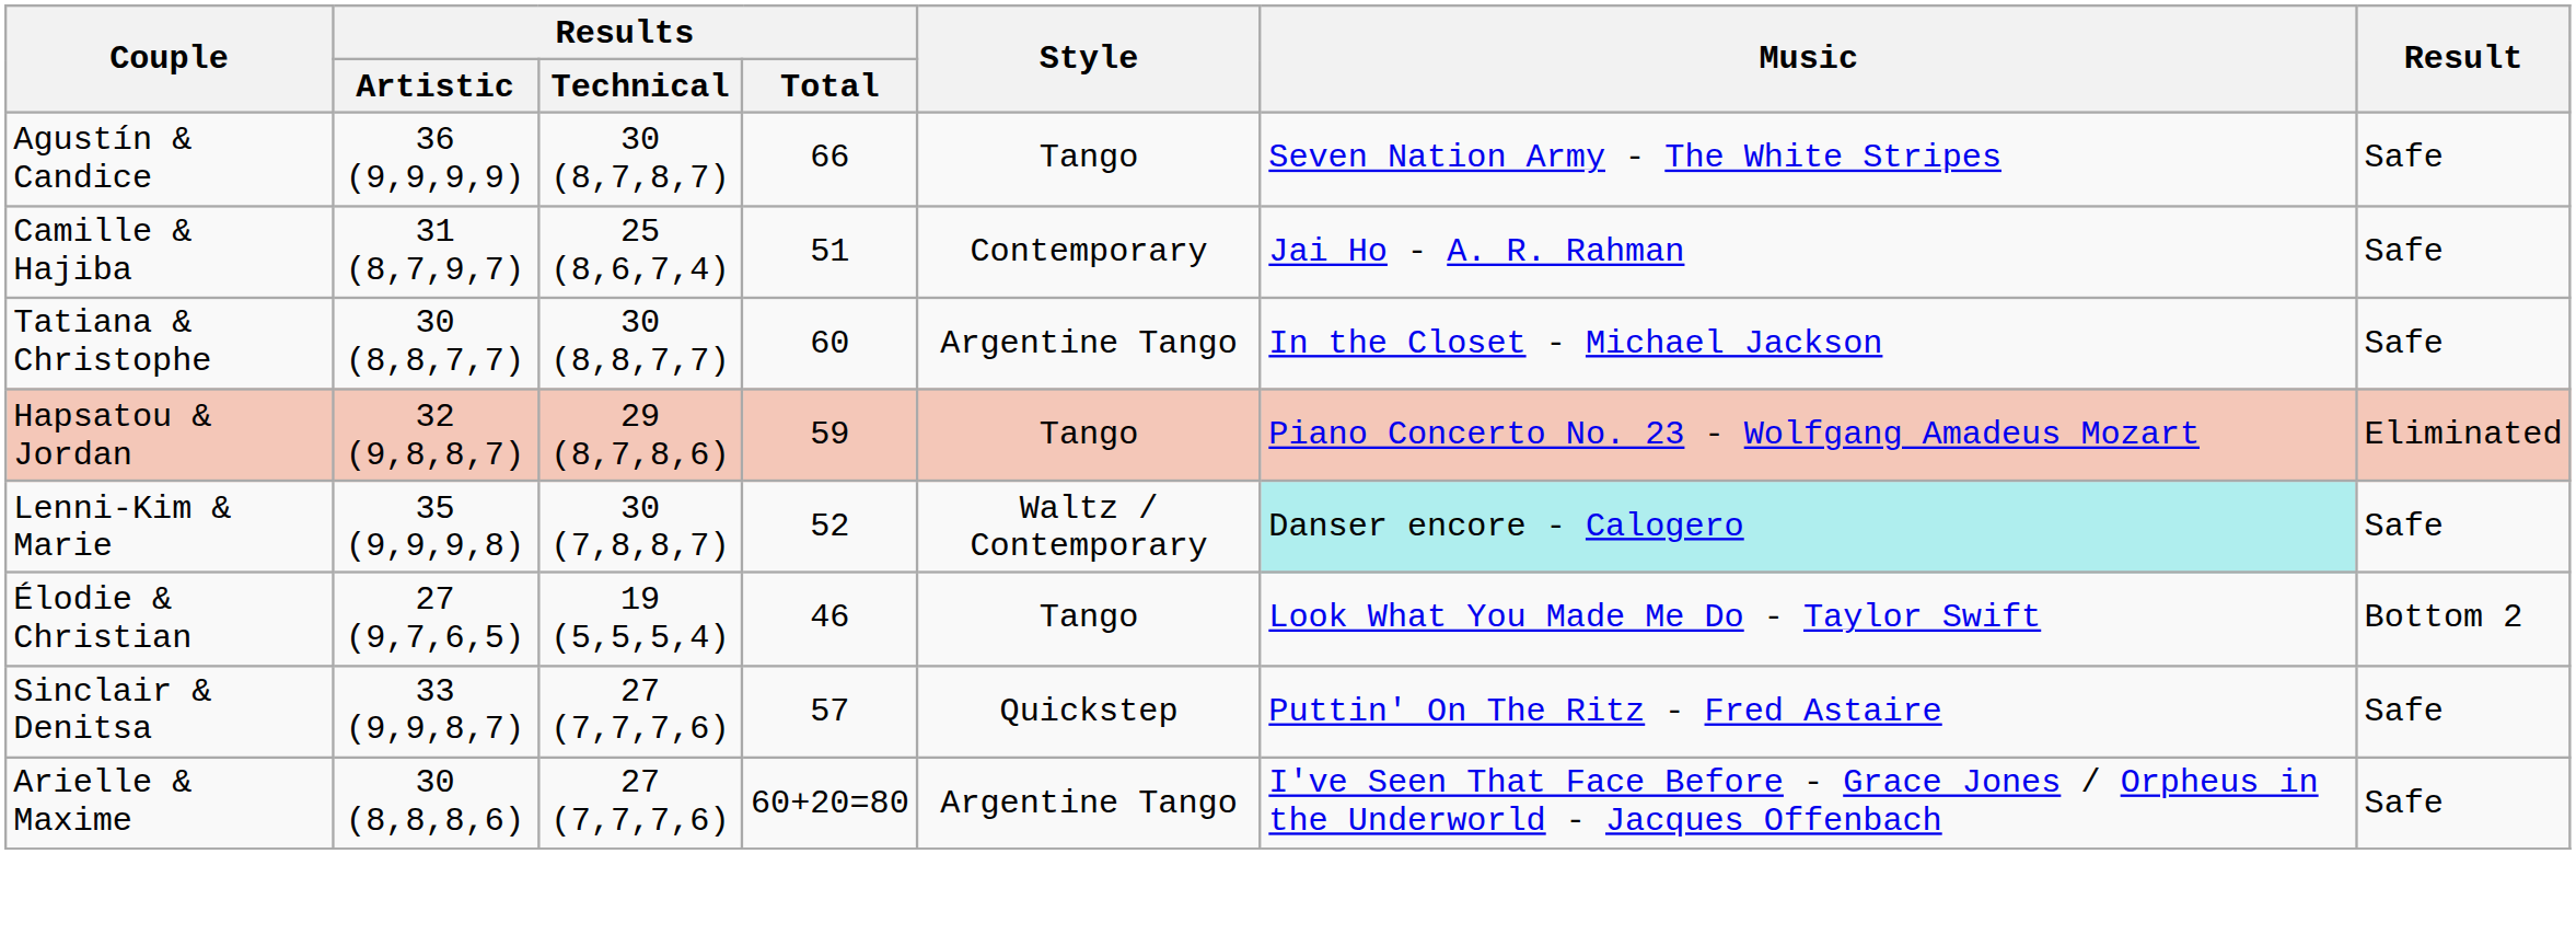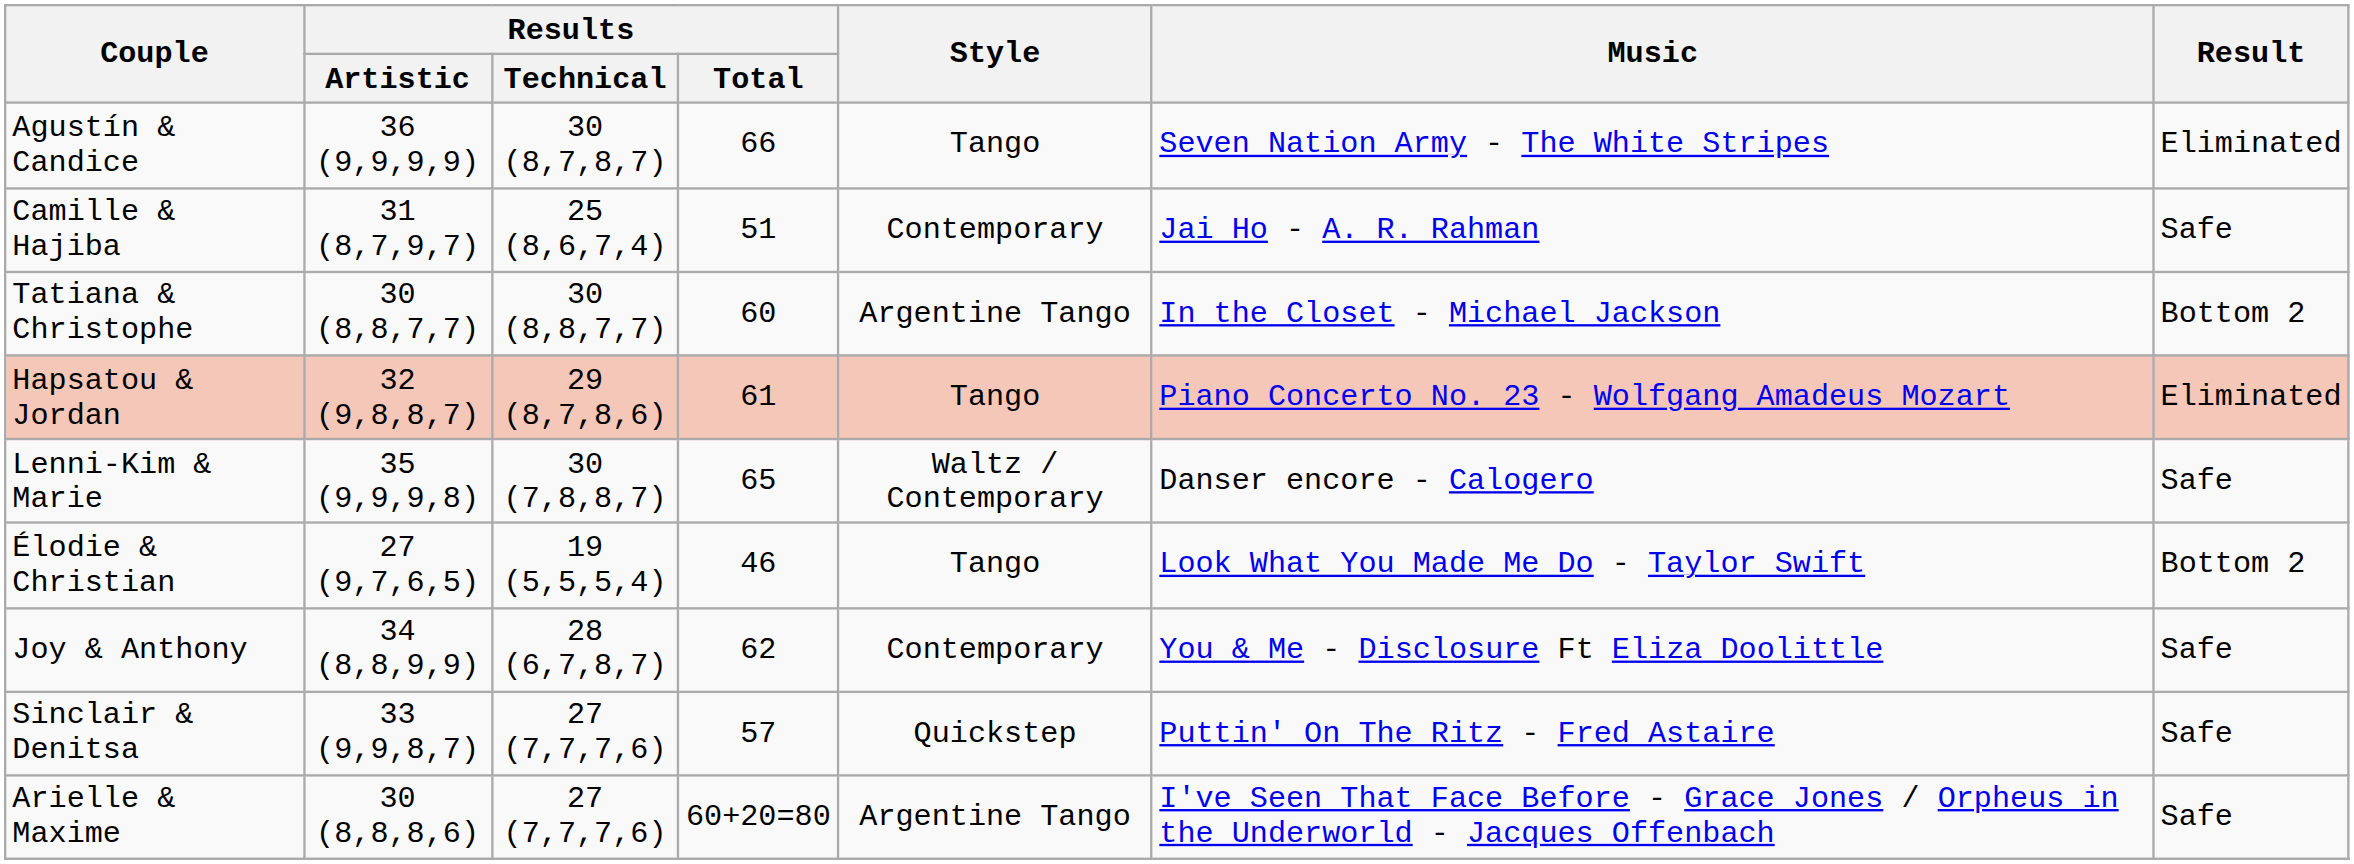 <table class="wikitable" style="width:80%; text-align:center;">
 <tr>
 <th rowspan="2">Couple</th>
 <th colspan=3>Results</th>
 <th rowspan="2">Style</th>
 <th rowspan="2">Music</th>
 <th rowspan="2">Result</th>
 </tr>
 <tr>
 <th style="width:8%;">Artistic</th>
 <th style="width:8%;">Technical</th>
 <th style="width:4%;">Total</th>
 </tr>
 <tr>
 <td style="text-align:left;">Agustín & Candice</td>
 <td>36 (9,9,9,9)</td>
 <td>30 (8,7,8,7)</td>
 <td>66</td>
 <td>Tango</td>
 <td style="text-align:left;"><a href='#'>Seven Nation Army</a> - <a href='#'>The White Stripes</a></td>
-<td style="text-align:left;">Safe</td>
+<td style="text-align:left;">Eliminated</td>
 </tr>
 <tr>
 <td style="text-align:left;">Camille & Hajiba</td>
 <td>31 (8,7,9,7)</td>
 <td>25 (8,6,7,4)</td>
 <td>51</td>
 <td>Contemporary</td>
 <td style="text-align:left;"><a href='#'>Jai Ho</a> - <a href='#'>A. R. Rahman</a></td>
 <td style="text-align:left;">Safe</td>
 </tr>
 <tr>
 <td style="text-align:left;">Tatiana & Christophe</td>
 <td>30 (8,8,7,7)</td>
 <td>30 (8,8,7,7)</td>
 <td>60</td>
 <td>Argentine Tango</td>
 <td style="text-align:left;"><a href='#'>In the Closet</a> - <a href='#'>Michael Jackson</a></td>
-<td style="text-align:left;">Safe</td>
+<td style="text-align:left;">Bottom 2</td>
 </tr>
 <tr style="background:#F4C7B8;">
 <td style="text-align:left;">Hapsatou & Jordan</td>
 <td>32 (9,8,8,7)</td>
 <td>29 (8,7,8,6)</td>
-<td>59</td>
+<td>61</td>
 <td>Tango</td>
 <td style="text-align:left;"><a href='#'>Piano Concerto No. 23</a> - <a href='#'>Wolfgang Amadeus Mozart</a></td>
 <td style="text-align:left;">Eliminated</td>
 </tr>
 <tr>
 <td style="text-align:left;">Lenni-Kim & Marie</td>
 <td>35 (9,9,9,8)</td>
 <td>30 (7,8,8,7)</td>
-<td>52</td>
+<td>65</td>
 <td>Waltz / Contemporary</td>
-<td style="background: paleturquoise; text-align:left;">Danser encore - <a href='#'>Calogero</a></td>
+<td style="text-align:left;">Danser encore - <a href='#'>Calogero</a></td>
 <td style="text-align:left;">Safe</td>
 </tr>
 <tr>
 <td style="text-align:left;">Élodie & Christian</td>
 <td>27 (9,7,6,5)</td>
 <td>19 (5,5,5,4)</td>
 <td>46</td>
 <td>Tango</td>
 <td style="text-align:left;"><a href='#'>Look What You Made Me Do</a> - <a href='#'>Taylor Swift</a></td>
 <td style="text-align:left;">Bottom 2</td>
+</tr>
+<tr>
+<td style="text-align:left;">Joy & Anthony</td>
+<td>34 (8,8,9,9)</td>
+<td>28 (6,7,8,7)</td>
+<td>62</td>
+<td>Contemporary</td>
+<td style="text-align:left;"><a href='#'>You & Me</a> - <a href='#'>Disclosure</a> Ft <a href='#'>Eliza Doolittle</a></td>
+<td style="text-align:left;">Safe</td>
 </tr>
 <tr>
 <td style="text-align:left;">Sinclair & Denitsa</td>
 <td>33 (9,9,8,7)</td>
 <td>27 (7,7,7,6)</td>
 <td>57</td>
 <td>Quickstep</td>
 <td style="text-align:left;"><a href='#'>Puttin' On The Ritz</a> - <a href='#'>Fred Astaire</a></td>
 <td style="text-align:left;">Safe</td>
 </tr>
 <tr>
 <td style="text-align:left;">Arielle & Maxime</td>
 <td>30 (8,8,8,6)</td>
 <td>27 (7,7,7,6)</td>
 <td>60+20=80</td>
 <td>Argentine Tango</td>
 <td style="text-align:left;"><a href='#'>I've Seen That Face Before</a> - <a href='#'>Grace Jones</a> / <a href='#'>Orpheus in the Underworld</a> - <a href='#'>Jacques Offenbach</a></td>
 <td style="text-align:left;">Safe</td>
 </tr>
 <tr>
 </tr>
 </table>
